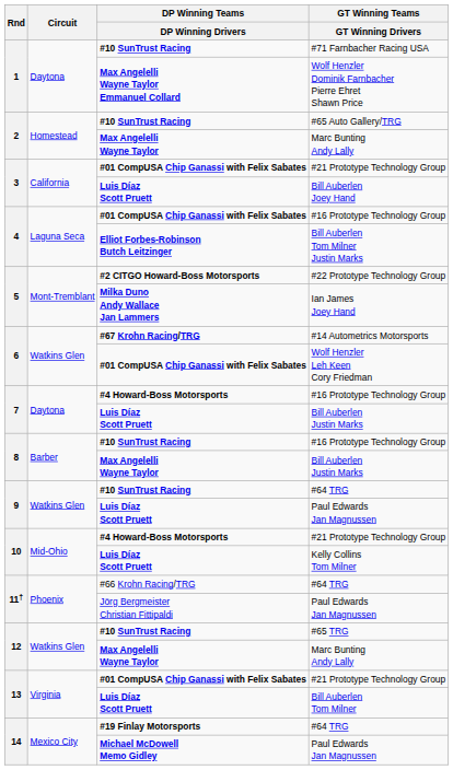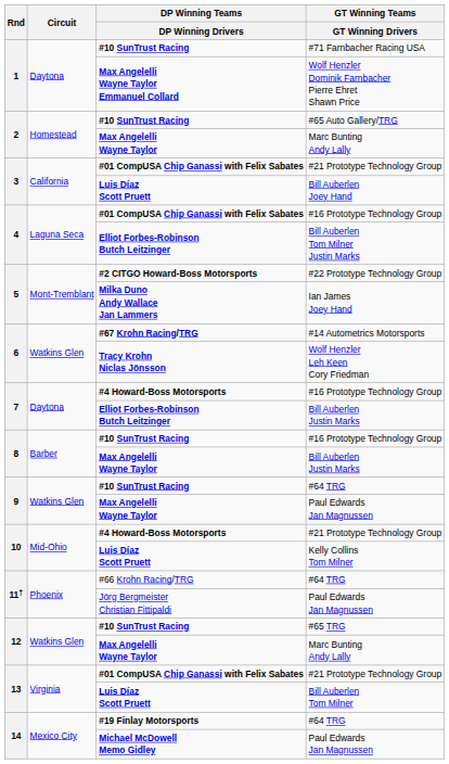 <table class="wikitable">
 <tr>
 <th rowspan="2"><small>Rnd</small></th>
 <th rowspan="2"><small>Circuit</small></th>
 <th><small>DP Winning Teams</small></th>
 <th><small>GT Winning Teams</small></th>
 </tr>
 <tr>
 <th><small>DP Winning Drivers</small></th>
 <th><small>GT Winning Drivers</small></th>
 </tr>
 <tr>
 <th rowspan="2"><small>1</small></th>
 <td rowspan="2"><a href='#'><small>Daytona</small></a></td>
 <td><strong><small> #10 <a href='#'>SunTrust Racing</a></small></strong></td>
 <td><small> #71 Farnbacher Racing USA</small></td>
 </tr>
 <tr>
 <td><strong><small> <a href='#'>Max Angelelli</a></small><br><small> <a href='#'>Wayne Taylor</a></small><br><small> <a href='#'>Emmanuel Collard</a></small></strong></td>
 <td><small> <a href='#'>Wolf Henzler</a></small><br><small> <a href='#'>Dominik Farnbacher</a></small><br><small> Pierre Ehret</small><br><small> Shawn Price</small></td>
 </tr>
 <tr>
 <th rowspan="2"><small>2</small></th>
 <td rowspan="2"><a href='#'><small>Homestead</small></a></td>
 <td><strong><small> #10 <a href='#'>SunTrust Racing</a></small></strong></td>
 <td><small> #65 Auto Gallery/<a href='#'>TRG</a></small></td>
 </tr>
 <tr>
 <td><strong><small> <a href='#'>Max Angelelli</a></small><br><small> <a href='#'>Wayne Taylor</a></small></strong></td>
 <td><small> Marc Bunting</small><br><small> <a href='#'>Andy Lally</a></small></td>
 </tr>
 <tr>
 <th rowspan="2"><small>3</small></th>
 <td rowspan="2"><a href='#'><small>California</small></a></td>
 <td><small><strong> #01 CompUSA <a href='#'>Chip Ganassi</a> with Felix Sabates</strong></small></td>
 <td><small> #21 Prototype Technology Group</small></td>
 </tr>
 <tr>
 <td><strong><small> <a href='#'>Luis Díaz</a></small><br><small> <a href='#'>Scott Pruett</a></small></strong></td>
 <td><small> <a href='#'>Bill Auberlen</a></small><br><small> <a href='#'>Joey Hand</a></small></td>
 </tr>
 <tr>
 <th rowspan="2"><small>4</small></th>
 <td rowspan="2"><a href='#'><small>Laguna Seca</small></a></td>
 <td><small><strong> #01 CompUSA <a href='#'>Chip Ganassi</a> with Felix Sabates</strong></small></td>
 <td><small> #16 Prototype Technology Group</small></td>
 </tr>
 <tr>
 <td><strong><small> <a href='#'>Elliot Forbes-Robinson</a></small><br><small> <a href='#'>Butch Leitzinger</a></small></strong></td>
 <td><small> <a href='#'>Bill Auberlen</a></small><br><small> <a href='#'>Tom Milner</a></small><br><small> <a href='#'>Justin Marks</a></small></td>
 </tr>
 <tr>
 <th rowspan="2"><small>5</small></th>
 <td rowspan="2"><a href='#'><small>Mont-Tremblant</small></a></td>
 <td><small><strong> #2 CITGO Howard-Boss Motorsports</strong></small></td>
 <td><small> #22 Prototype Technology Group</small></td>
 </tr>
 <tr>
 <td><strong><small> <a href='#'>Milka Duno</a></small><br><small> <a href='#'>Andy Wallace</a></small><br><small> <a href='#'>Jan Lammers</a></small></strong></td>
 <td><small> Ian James</small><br><small> <a href='#'>Joey Hand</a></small></td>
 </tr>
 <tr>
 <th rowspan="2"><small>6</small></th>
 <td rowspan="2"><a href='#'><small>Watkins Glen</small></a></td>
 <td><small><strong> #67 <a href='#'>Krohn Racing</a>/<a href='#'>TRG</a></strong></small></td>
 <td><small> #14 Autometrics Motorsports</small></td>
 </tr>
 <tr>
-<td><small><strong> #01 CompUSA <a href='#'>Chip Ganassi</a> with Felix Sabates</strong></small></td>
+<td><strong><small> <a href='#'>Tracy Krohn</a></small><br><small> <a href='#'>Niclas Jönsson</a></small></strong></td>
 <td><small> <a href='#'>Wolf Henzler</a></small><br><small> <a href='#'>Leh Keen</a></small><br><small> Cory Friedman</small></td>
 </tr>
 <tr>
 <th rowspan="2"><small>7</small></th>
 <td rowspan="2"><a href='#'><small>Daytona</small></a></td>
 <td><small><strong> #4 Howard-Boss Motorsports</strong></small></td>
 <td><small> #16 Prototype Technology Group</small></td>
 </tr>
 <tr>
-<td><strong><small> <a href='#'>Luis Díaz</a></small><br><small> <a href='#'>Scott Pruett</a></small></strong></td>
+<td><strong><small> <a href='#'>Elliot Forbes-Robinson</a></small><br><small> <a href='#'>Butch Leitzinger</a></small></strong></td>
 <td><small> <a href='#'>Bill Auberlen</a></small><br><small> <a href='#'>Justin Marks</a></small></td>
 </tr>
 <tr>
 <th rowspan="2"><small>8</small></th>
 <td rowspan="2"><a href='#'><small>Barber</small></a></td>
 <td><strong><small> #10 <a href='#'>SunTrust Racing</a></small></strong></td>
 <td><small> #16 Prototype Technology Group</small></td>
 </tr>
 <tr>
 <td><strong><small> <a href='#'>Max Angelelli</a></small><br><small> <a href='#'>Wayne Taylor</a></small></strong></td>
 <td><small> <a href='#'>Bill Auberlen</a></small><br><small> <a href='#'>Justin Marks</a></small></td>
 </tr>
 <tr>
 <th rowspan="2"><small>9</small></th>
 <td rowspan="2"><a href='#'><small>Watkins Glen</small></a></td>
 <td><strong><small> #10 <a href='#'>SunTrust Racing</a></small></strong></td>
 <td><small> #64 <a href='#'>TRG</a></small></td>
 </tr>
 <tr>
-<td><strong><small> <a href='#'>Luis Díaz</a></small><br><small> <a href='#'>Scott Pruett</a></small></strong></td>
+<td><strong><small> <a href='#'>Max Angelelli</a></small><br><small> <a href='#'>Wayne Taylor</a></small></strong></td>
 <td><small> Paul Edwards</small><br><small> <a href='#'>Jan Magnussen</a></small></td>
 </tr>
 <tr>
 <th rowspan="2"><small>10</small></th>
 <td rowspan="2"><a href='#'><small>Mid-Ohio</small></a></td>
 <td><small><strong> #4 Howard-Boss Motorsports</strong></small></td>
 <td><small> #21 Prototype Technology Group</small></td>
 </tr>
 <tr>
 <td><strong><small> <a href='#'>Luis Díaz</a></small><br><small> <a href='#'>Scott Pruett</a></small></strong></td>
 <td><small> Kelly Collins</small><br><small> <a href='#'>Tom Milner</a></small></td>
 </tr>
 <tr>
 <th rowspan="2"><small>11<sup>†</sup></small></th>
 <td rowspan="2"><a href='#'><small>Phoenix</small></a></td>
 <td><small><strong></strong></small> <small>#66 <a href='#'>Krohn Racing</a>/<a href='#'>TRG</a></small></td>
 <td><small> #64 <a href='#'>TRG</a></small></td>
 </tr>
 <tr>
 <td><small> <a href='#'>Jörg Bergmeister</a></small><br><small> <a href='#'>Christian Fittipaldi</a></small></td>
 <td><small> Paul Edwards</small><br><small> <a href='#'>Jan Magnussen</a></small></td>
 </tr>
 <tr>
 <th rowspan="2"><small>12</small></th>
 <td rowspan="2"><a href='#'><small>Watkins Glen</small></a></td>
 <td><strong><small> #10 <a href='#'>SunTrust Racing</a></small></strong></td>
 <td><small> #65 <a href='#'>TRG</a></small></td>
 </tr>
 <tr>
 <td><strong><small> <a href='#'>Max Angelelli</a></small><br><small> <a href='#'>Wayne Taylor</a></small></strong></td>
 <td><small> Marc Bunting</small><br><small> <a href='#'>Andy Lally</a></small></td>
 </tr>
 <tr>
 <th rowspan="2"><small>13</small></th>
 <td rowspan="2"><a href='#'><small>Virginia</small></a></td>
 <td><small><strong> #01 CompUSA <a href='#'>Chip Ganassi</a> with Felix Sabates</strong></small></td>
 <td><small> #21 Prototype Technology Group</small></td>
 </tr>
 <tr>
 <td><strong><small> <a href='#'>Luis Díaz</a></small><br><small> <a href='#'>Scott Pruett</a></small></strong></td>
 <td><small> <a href='#'>Bill Auberlen</a></small><br><small> <a href='#'>Tom Milner</a></small></td>
 </tr>
 <tr>
 <th rowspan="2"><small>14</small></th>
 <td rowspan="2"><a href='#'><small>Mexico City</small></a></td>
 <td><strong><small> #19 Finlay Motorsports</small></strong></td>
 <td><small> #64 <a href='#'>TRG</a></small></td>
 </tr>
 <tr>
 <td><strong><small> <a href='#'>Michael McDowell</a></small><br><small> <a href='#'>Memo Gidley</a></small></strong></td>
 <td><small> Paul Edwards</small><br><small> <a href='#'>Jan Magnussen</a></small></td>
 </tr>
 </table>
